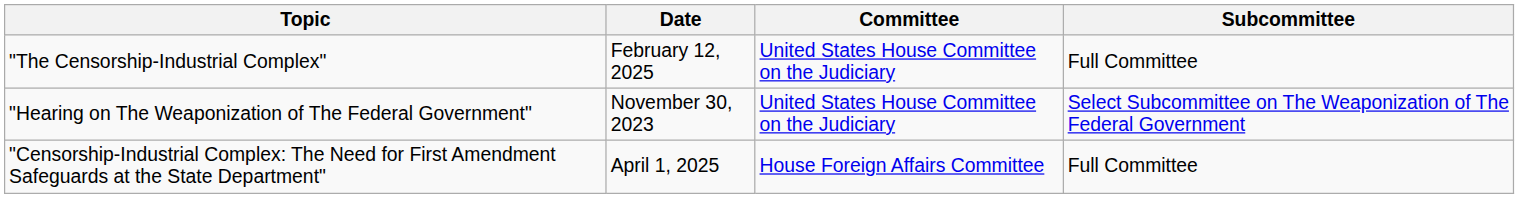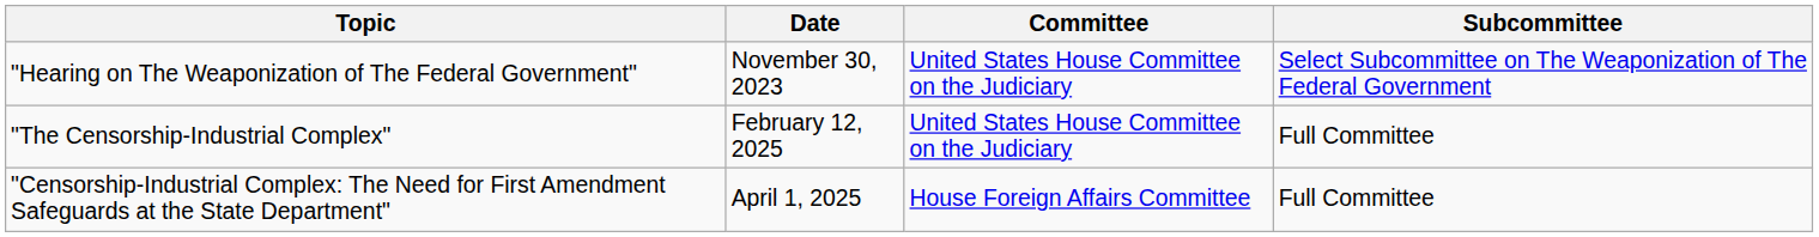 <table class="wikitable">
 <tr>
 <th>Topic</th>
 <th>Date</th>
 <th>Committee</th>
 <th>Subcommittee</th>
 </tr>
 <tr>
+<td>"Hearing on The Weaponization of The Federal Government"</td>
+<td>November 30, 2023</td>
+<td><a href='#'>United States House Committee on the Judiciary</a></td>
+<td><a href='#'>Select Subcommittee on The Weaponization of The Federal Government</a></td>
+</tr>
+<tr>
 <td>"The Censorship-Industrial Complex"</td>
 <td>February 12, 2025</td>
 <td><a href='#'>United States House Committee on the Judiciary</a></td>
 <td>Full Committee</td>
-</tr>
-<tr>
-<td>"Hearing on The Weaponization of The Federal Government"</td>
-<td>November 30, 2023</td>
-<td><a href='#'>United States House Committee on the Judiciary</a></td>
-<td><a href='#'>Select Subcommittee on The Weaponization of The Federal Government</a></td>
 </tr>
 <tr>
 <td>"Censorship-Industrial Complex: The Need for First Amendment Safeguards at the State Department" </td>
 <td>April 1, 2025</td>
 <td><a href='#'>House Foreign Affairs Committee</a></td>
 <td>Full Committee</td>
 </tr>
 </table>
